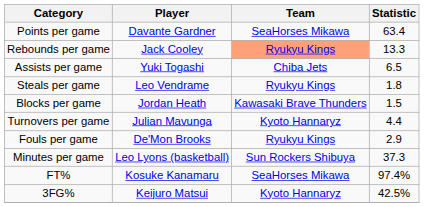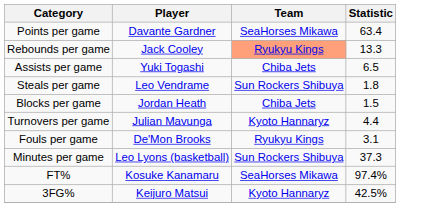 <table class="wikitable" style="text-align:center">
 <tr>
 <th>Category</th>
 <th>Player</th>
 <th>Team</th>
 <th>Statistic</th>
 </tr>
 <tr>
 <td>Points per game</td>
 <td><a href='#'>Davante Gardner</a></td>
 <td><a href='#'>SeaHorses Mikawa</a></td>
 <td>63.4</td>
 </tr>
 <tr>
 <td>Rebounds per game</td>
 <td><a href='#'>Jack Cooley</a></td>
 <td style="background: lightsalmon;"><a href='#'>Ryukyu Kings</a></td>
 <td>13.3</td>
 </tr>
 <tr>
 <td>Assists per game</td>
 <td><a href='#'>Yuki Togashi</a></td>
 <td><a href='#'>Chiba Jets</a></td>
 <td>6.5</td>
 </tr>
 <tr>
 <td>Steals per game</td>
 <td><a href='#'>Leo Vendrame</a></td>
-<td><a href='#'>Ryukyu Kings</a></td>
+<td><a href='#'>Sun Rockers Shibuya</a></td>
 <td>1.8</td>
 </tr>
 <tr>
 <td>Blocks per game</td>
 <td><a href='#'>Jordan Heath</a></td>
-<td><a href='#'>Kawasaki Brave Thunders</a></td>
+<td><a href='#'>Chiba Jets</a></td>
 <td>1.5</td>
 </tr>
 <tr>
 <td>Turnovers per game</td>
 <td><a href='#'>Julian Mavunga</a></td>
 <td><a href='#'>Kyoto Hannaryz</a></td>
 <td>4.4</td>
 </tr>
 <tr>
 <td>Fouls per game</td>
 <td><a href='#'>De'Mon Brooks</a></td>
 <td><a href='#'>Ryukyu Kings</a></td>
-<td>2.9</td>
+<td>3.1</td>
 </tr>
 <tr>
 <td>Minutes per game</td>
 <td><a href='#'>Leo Lyons (basketball)</a></td>
 <td><a href='#'>Sun Rockers Shibuya</a></td>
 <td>37.3</td>
 </tr>
 <tr>
 <td>FT%</td>
 <td><a href='#'>Kosuke Kanamaru</a></td>
 <td><a href='#'>SeaHorses Mikawa</a></td>
 <td>97.4%</td>
 </tr>
 <tr>
 <td>3FG%</td>
 <td><a href='#'>Keijuro Matsui</a></td>
 <td><a href='#'>Kyoto Hannaryz</a></td>
 <td>42.5%</td>
 </tr>
 <tr>
 </tr>
 </table>
